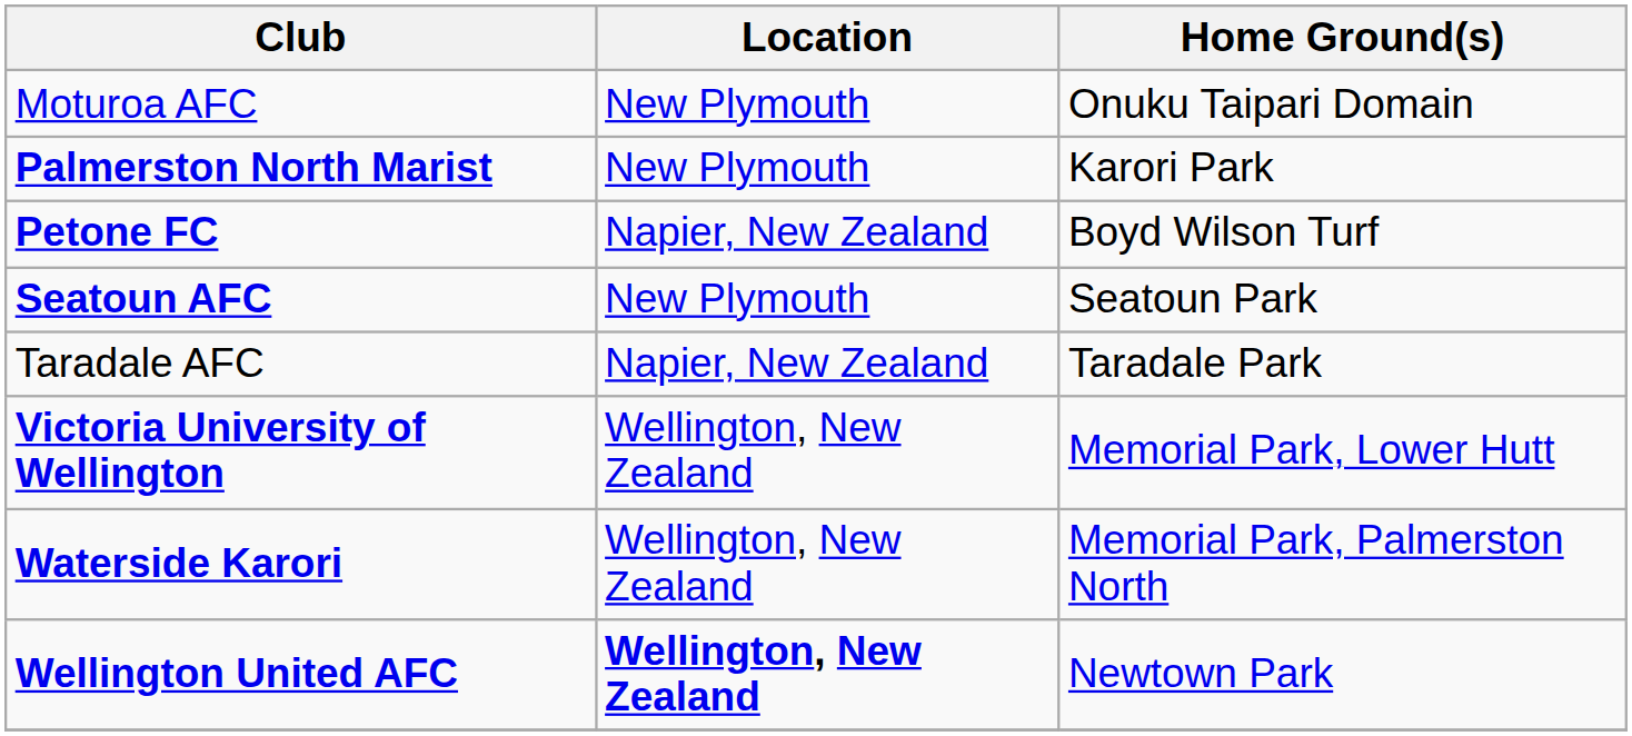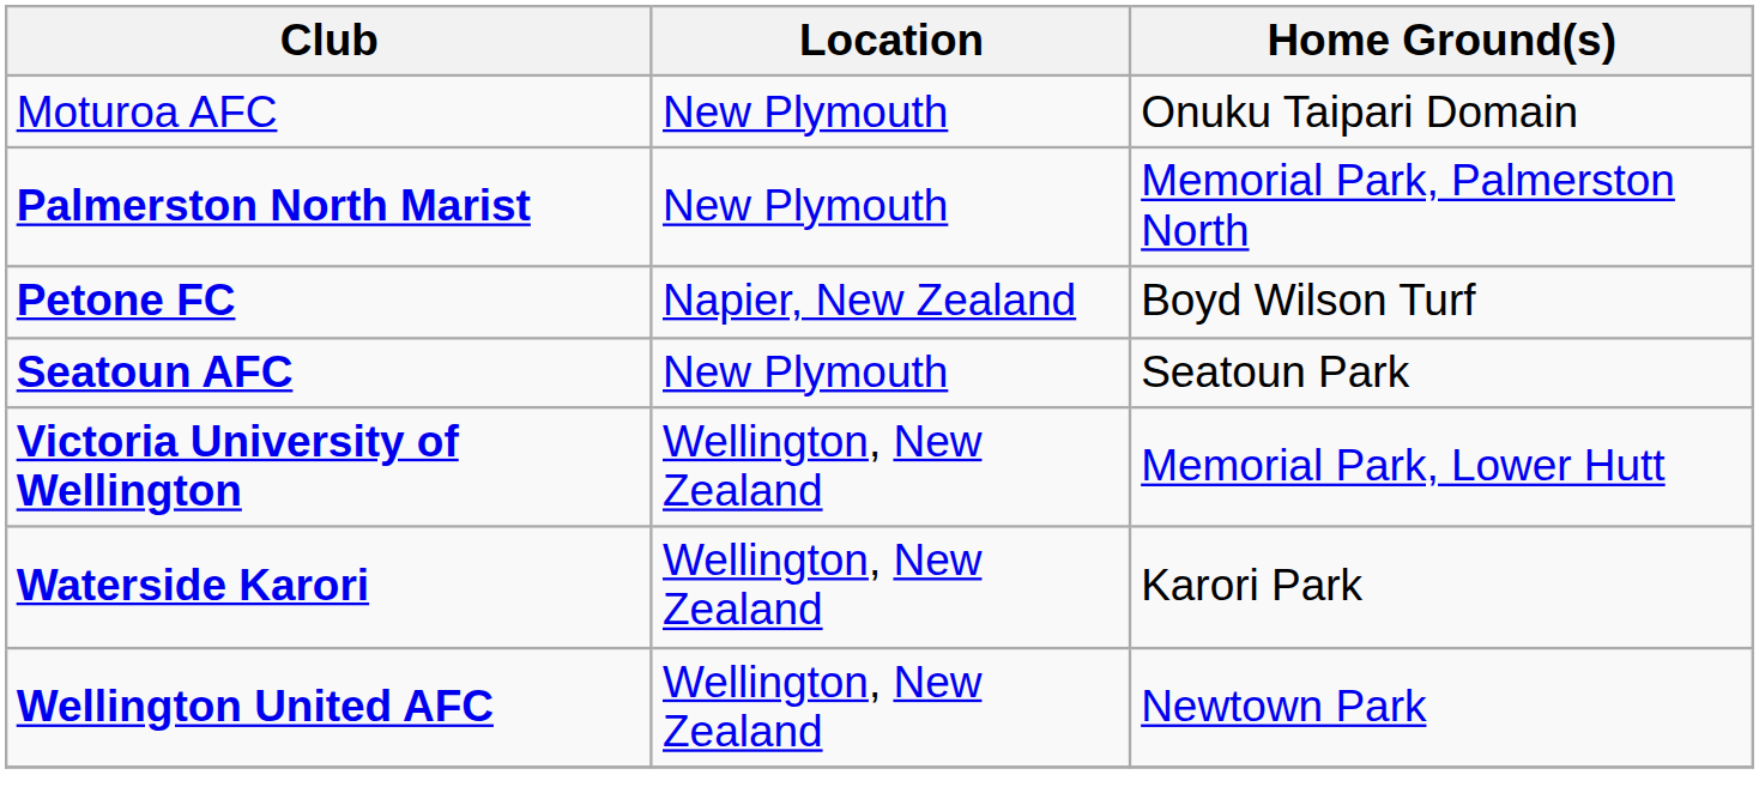 <table class="wikitable sortable" style="width:50%;">
 <tr>
 <th>Club</th>
 <th>Location</th>
 <th>Home Ground(s)</th>
 </tr>
 <tr>
 <td><a href='#'>Moturoa AFC</a></td>
 <td><a href='#'>New Plymouth</a></td>
 <td>Onuku Taipari Domain</td>
 </tr>
 <tr>
 <td><strong><a href='#'>Palmerston North Marist</a></strong></td>
 <td><a href='#'>New Plymouth</a></td>
-<td>Karori Park</td>
+<td><a href='#'>Memorial Park, Palmerston North</a></td>
 </tr>
 <tr>
 <td><strong><a href='#'>Petone FC</a></strong></td>
 <td><a href='#'>Napier, New Zealand</a></td>
 <td>Boyd Wilson Turf</td>
 </tr>
 <tr>
 <td><strong><a href='#'>Seatoun AFC</a></strong></td>
 <td><a href='#'>New Plymouth</a></td>
 <td>Seatoun Park</td>
 </tr>
 <tr>
-<td>Taradale AFC</td>
-<td><a href='#'>Napier, New Zealand</a></td>
-<td>Taradale Park</td>
-</tr>
-<tr>
 <td><strong><a href='#'>Victoria University of Wellington</a></strong></td>
 <td><a href='#'>Wellington</a>, <a href='#'>New Zealand</a></td>
 <td><a href='#'>Memorial Park, Lower Hutt</a></td>
 </tr>
 <tr>
 <td><strong><a href='#'>Waterside Karori</a></strong></td>
 <td><a href='#'>Wellington</a>, <a href='#'>New Zealand</a></td>
-<td><a href='#'>Memorial Park, Palmerston North</a></td>
+<td>Karori Park</td>
 </tr>
 <tr>
 <td><strong><a href='#'>Wellington United AFC</a></strong></td>
-<td><strong><a href='#'>Wellington</a>, <a href='#'>New Zealand</a></strong></td>
+<td><a href='#'>Wellington</a>, <a href='#'>New Zealand</a></td>
 <td><a href='#'>Newtown Park</a></td>
 </tr>
 <tr>
 </tr>
 </table>
